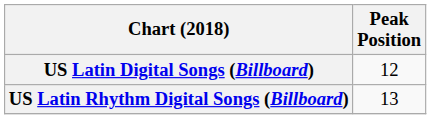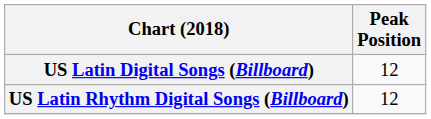 <table class="wikitable plainrowheaders" style="text-align:center;">
 <tr>
 <th scope="col">Chart (2018)</th>
 <th scope="col">Peak <br> Position</th>
 </tr>
 <tr>
 <th scope="row">US <a href='#'>Latin Digital Songs</a> (<em><a href='#'>Billboard</a></em>)</th>
 <td style="text-align:center;">12</td>
 </tr>
 <tr>
 <th scope="row">US <a href='#'>Latin Rhythm Digital Songs</a> (<em><a href='#'>Billboard</a></em>)</th>
-<td style="text-align:center;">13</td>
+<td style="text-align:center;">12</td>
 </tr>
 <tr>
 </tr>
 </table>
